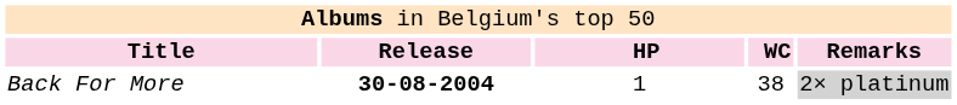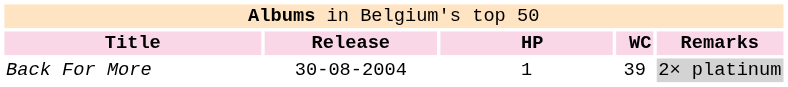 <table class="toccolours vatop" style="margin:0.5em 1em 0.5em 0; font-size: 85%; text-align:center;">
 <tr>
 <td colspan="6" style="background:#FFE4C4"><strong>Albums</strong> in Belgium's top 50</td>
 </tr>
 <tr bgcolor="#FAD7E7">
 <th width=150>Title</th>
 <th width=100><strong>Release</strong></th>
 <th width=100><strong> HP</strong></th>
 <th><strong> WC</strong></th>
 <th><strong> Remarks </strong></th>
 </tr>
 <tr align=center>
 <td align=left><em>Back For More</em></td>
-<td><strong>30-08-2004</strong></td>
+<td>30-08-2004</td>
 <td>1</td>
-<td>38</td>
+<td>39</td>
 <td style="background: lightgrey;">2× platinum</td>
 </tr>
 </table>
